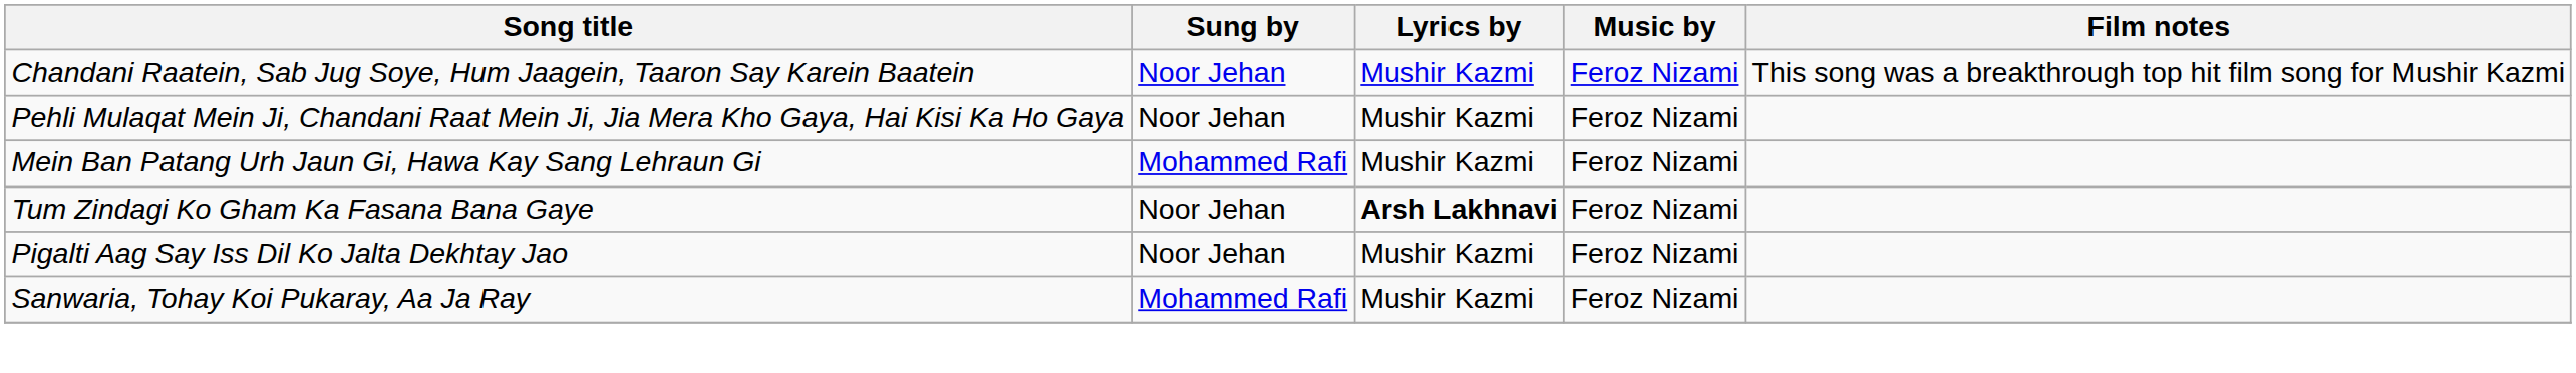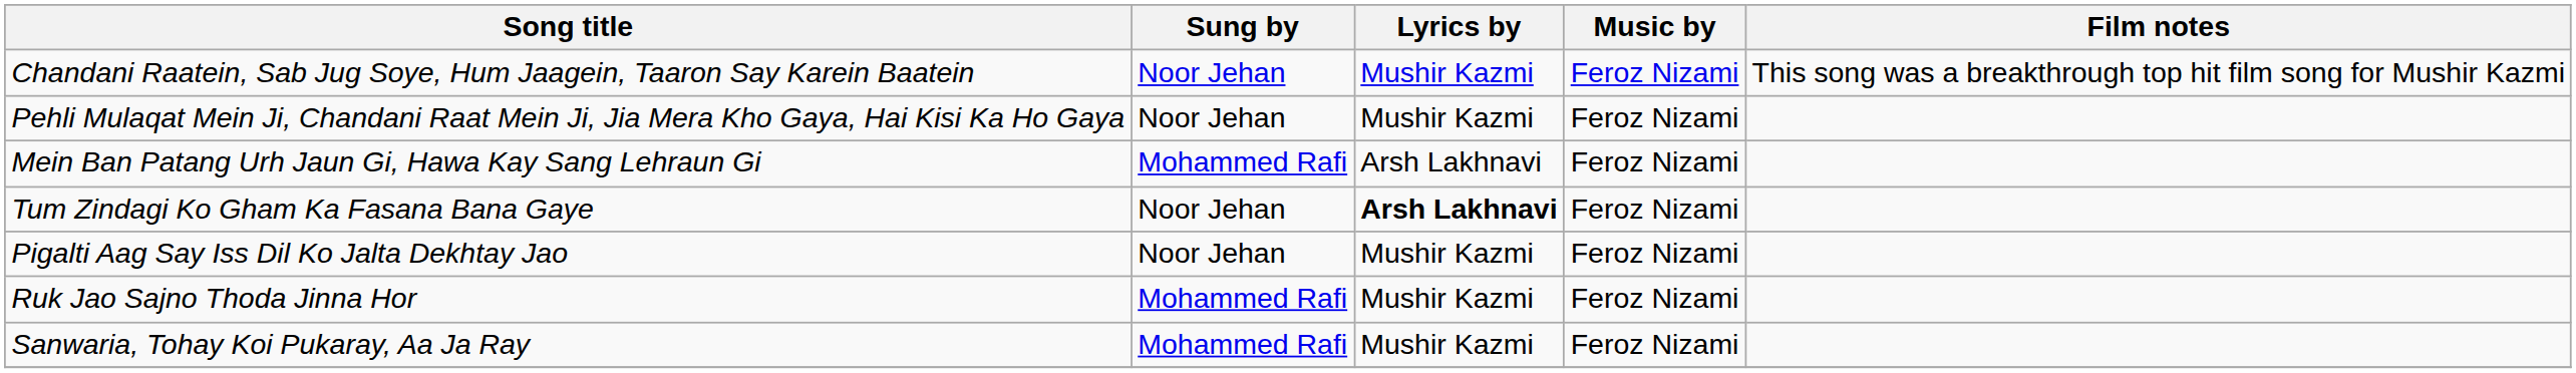 <table class= "wikitable">
 <tr>
 <th>Song title</th>
 <th>Sung by</th>
 <th>Lyrics by</th>
 <th>Music by</th>
 <th>Film notes</th>
 </tr>
 <tr>
 <td><em>Chandani Raatein, Sab Jug Soye, Hum Jaagein, Taaron Say Karein Baatein</em></td>
 <td><a href='#'>Noor Jehan</a></td>
 <td><a href='#'>Mushir Kazmi</a></td>
 <td><a href='#'>Feroz Nizami</a></td>
 <td>This song was a breakthrough top hit film song for Mushir Kazmi</td>
 </tr>
 <tr>
 <td><em>Pehli Mulaqat Mein Ji, Chandani Raat Mein Ji, Jia Mera Kho Gaya, Hai Kisi Ka Ho Gaya</em></td>
 <td>Noor Jehan</td>
 <td>Mushir Kazmi</td>
 <td>Feroz Nizami</td>
 <td></td>
 </tr>
 <tr>
 <td><em>Mein Ban Patang Urh Jaun Gi, Hawa Kay Sang Lehraun Gi</em></td>
 <td><a href='#'>Mohammed Rafi</a></td>
-<td>Mushir Kazmi</td>
+<td>Arsh Lakhnavi</td>
 <td>Feroz Nizami</td>
 <td></td>
 </tr>
 <tr>
 <td><em>Tum Zindagi Ko Gham Ka Fasana Bana Gaye</em></td>
 <td>Noor Jehan</td>
 <td><strong>Arsh Lakhnavi</strong></td>
 <td>Feroz Nizami</td>
 <td></td>
 </tr>
 <tr>
 <td><em>Pigalti Aag Say Iss Dil Ko Jalta Dekhtay Jao</em></td>
 <td>Noor Jehan</td>
 <td>Mushir Kazmi</td>
 <td>Feroz Nizami</td>
 <td></td>
 </tr>
 <tr>
+<td><em>Ruk Jao Sajno Thoda Jinna Hor</em></td>
+<td><a href='#'>Mohammed Rafi</a></td>
+<td>Mushir Kazmi</td>
+<td>Feroz Nizami</td>
+<td></td>
+</tr>
+<tr>
 <td><em>Sanwaria, Tohay Koi Pukaray, Aa Ja Ray</em></td>
 <td><a href='#'>Mohammed Rafi</a></td>
 <td>Mushir Kazmi</td>
 <td>Feroz Nizami</td>
 <td></td>
 </tr>
 <tr>
 </tr>
 </table>
